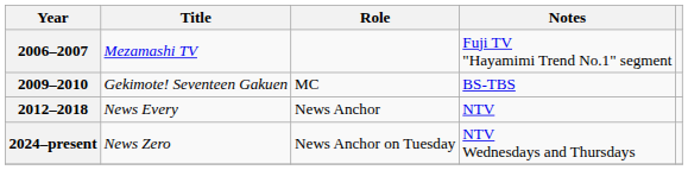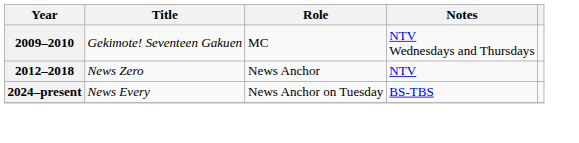 <table class="wikitable plainrowheaders sortable">
 <tr>
 <th scope="col">Year</th>
 <th scope="col">Title</th>
 <th scope="col">Role</th>
 <th scope="col" class="unsortable">Notes</th>
 <th scope="col" class="unsortable"></th>
 </tr>
 <tr>
-<th scope="row">2006–2007</th>
-<td><em><a href='#'>Mezamashi TV</a></em></td>
-<td></td>
-<td><a href='#'>Fuji TV</a><br>"Hayamimi Trend No.1" segment</td>
-<td></td>
-</tr>
-<tr>
 <th scope="row">2009–2010</th>
 <td><em>Gekimote! Seventeen Gakuen</em></td>
 <td>MC</td>
-<td><a href='#'>BS-TBS</a></td>
+<td><a href='#'>NTV</a><br>Wednesdays and Thursdays</td>
 <td></td>
 </tr>
 <tr>
 <th scope="row">2012–2018</th>
-<td><em>News Every</em></td>
+<td><em>News Zero</em></td>
 <td>News Anchor</td>
 <td><a href='#'>NTV</a></td>
 <td style="text-align:center"></td>
 </tr>
 <tr>
 <th scope="row">2024–present</th>
-<td><em>News Zero</em></td>
+<td><em>News Every</em></td>
 <td>News Anchor on Tuesday</td>
-<td><a href='#'>NTV</a><br>Wednesdays and Thursdays</td>
+<td><a href='#'>BS-TBS</a></td>
 <td style="text-align:center"></td>
 </tr>
 <tr>
 </tr>
 </table>
